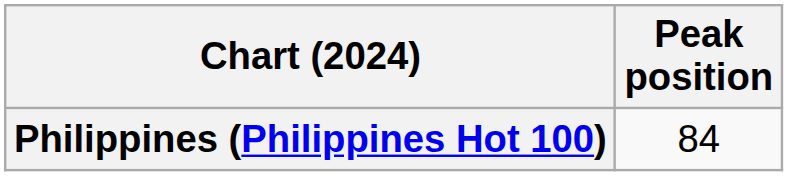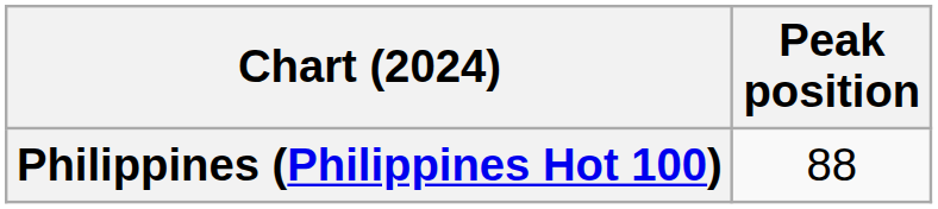 <table class="wikitable sortable plainrowheaders" style="text-align:center">
 <tr>
 <th scope="col">Chart (2024)</th>
 <th scope="col">Peak<br>position</th>
 </tr>
 <tr>
 <th scope="row">Philippines (<a href='#'>Philippines Hot 100</a>)</th>
-<td>84</td>
+<td>88</td>
 </tr>
 </table>
